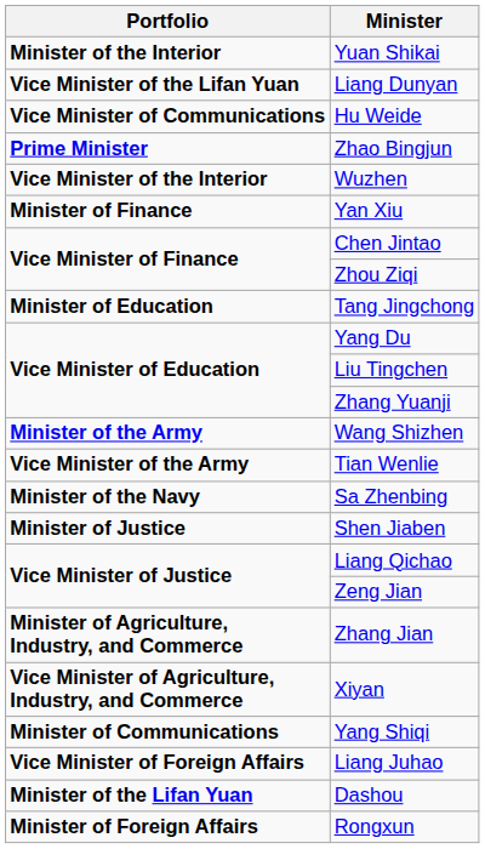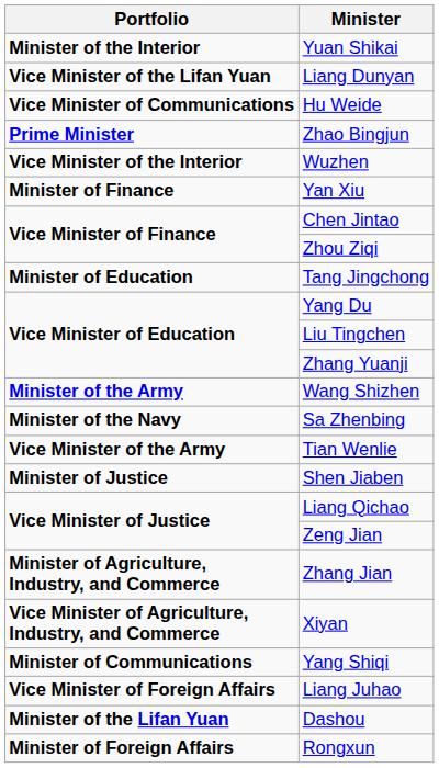 <table class="wikitable">
 <tr>
 <th>Portfolio</th>
 <th>Minister</th>
 </tr>
 <tr>
 <td><strong>Minister of the Interior</strong></td>
 <td><a href='#'>Yuan Shikai</a><br></td>
 </tr>
 <tr>
 <td><strong>Vice Minister of the Lifan Yuan</strong></td>
 <td><a href='#'>Liang Dunyan</a><br></td>
 </tr>
 <tr>
 <td><strong>Vice Minister of Communications</strong></td>
 <td><a href='#'>Hu Weide</a><br></td>
 </tr>
 <tr>
 <td><strong><a href='#'>Prime Minister</a></strong></td>
 <td><a href='#'>Zhao Bingjun</a><br></td>
 </tr>
 <tr>
 <td><strong>Vice Minister of the Interior</strong></td>
 <td><a href='#'>Wuzhen</a><br></td>
 </tr>
 <tr>
 <td><strong>Minister of Finance</strong></td>
 <td><a href='#'>Yan Xiu</a><br></td>
 </tr>
 <tr>
 <td rowspan="2"><strong>Vice Minister of Finance</strong></td>
 <td><a href='#'>Chen Jintao</a><br></td>
 </tr>
 <tr>
 <td><a href='#'>Zhou Ziqi</a><br></td>
 </tr>
 <tr>
 <td><strong>Minister of Education</strong></td>
 <td><a href='#'>Tang Jingchong</a><br></td>
 </tr>
 <tr>
 <td rowspan="3"><strong>Vice Minister of Education</strong></td>
 <td><a href='#'>Yang Du</a><br></td>
 </tr>
 <tr>
 <td><a href='#'>Liu Tingchen</a><br></td>
 </tr>
 <tr>
 <td><a href='#'>Zhang Yuanji</a><br></td>
 </tr>
 <tr>
 <td><strong><a href='#'>Minister of the Army</a></strong></td>
 <td><a href='#'>Wang Shizhen</a><br></td>
 </tr>
 <tr>
+<td><strong>Minister of the Navy</strong></td>
+<td><a href='#'>Sa Zhenbing</a><br></td>
+</tr>
+<tr>
 <td><strong>Vice Minister of the Army</strong></td>
 <td><a href='#'>Tian Wenlie</a><br></td>
-</tr>
-<tr>
-<td><strong>Minister of the Navy</strong></td>
-<td><a href='#'>Sa Zhenbing</a><br></td>
 </tr>
 <tr>
 <td><strong>Minister of Justice</strong></td>
 <td><a href='#'>Shen Jiaben</a><br></td>
 </tr>
 <tr>
 <td rowspan="2"><strong>Vice Minister of Justice</strong></td>
 <td><a href='#'>Liang Qichao</a><br></td>
 </tr>
 <tr>
 <td><a href='#'>Zeng Jian</a><br></td>
 </tr>
 <tr>
 <td><strong>Minister of Agriculture,<br> Industry, and Commerce</strong></td>
 <td><a href='#'>Zhang Jian</a><br></td>
 </tr>
 <tr>
 <td><strong>Vice Minister of Agriculture,<br> Industry, and Commerce</strong></td>
 <td><a href='#'>Xiyan</a><br></td>
 </tr>
 <tr>
 <td><strong>Minister of Communications</strong></td>
 <td><a href='#'>Yang Shiqi</a><br></td>
 </tr>
 <tr>
 <td><strong>Vice Minister of Foreign Affairs</strong></td>
 <td><a href='#'>Liang Juhao</a><br></td>
 </tr>
 <tr>
 <td><strong>Minister of the <a href='#'>Lifan Yuan</a></strong></td>
 <td><a href='#'>Dashou</a><br></td>
 </tr>
 <tr>
 <td><strong>Minister of Foreign Affairs</strong></td>
 <td><a href='#'>Rongxun</a><br></td>
 </tr>
 </table>
